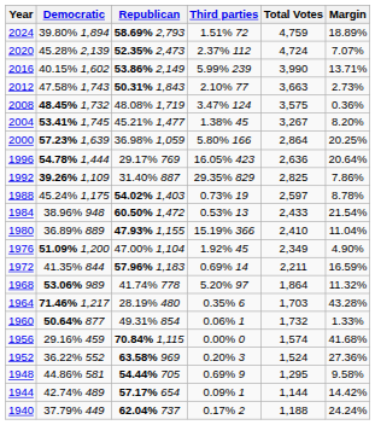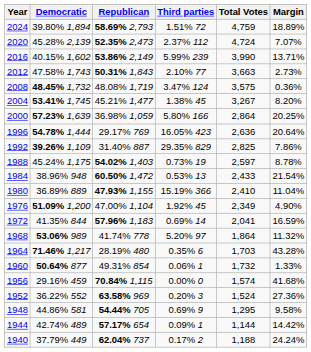 <table class="wikitable mw-collapsible" style="float:center; margin:1em; font-size:95%;">
 <tr style="background:lightgrey;">
 <th>Year</th>
 <th><a href='#'>Democratic</a></th>
 <th><a href='#'>Republican</a></th>
 <th><a href='#'>Third parties</a></th>
 <th>Total Votes</th>
 <th>Margin</th>
 </tr>
 <tr>
 <td align="center" ><a href='#'>2024</a></td>
 <td align="center" >39.80% <em>1,894</em></td>
 <td align="center" ><strong>58.69%</strong> <em>2,793</em></td>
 <td align="center" >1.51% <em>72</em></td>
 <td align="center" >4,759</td>
 <td align="center" >18.89%</td>
 </tr>
 <tr>
 <td align="center" ><a href='#'>2020</a></td>
 <td align="center" >45.28% <em>2,139</em></td>
 <td align="center" ><strong>52.35%</strong> <em>2,473</em></td>
 <td align="center" >2.37% <em>112</em></td>
 <td align="center" >4,724</td>
 <td align="center" >7.07%</td>
 </tr>
 <tr>
 <td align="center" ><a href='#'>2016</a></td>
 <td align="center" >40.15% <em>1,602</em></td>
 <td align="center" ><strong>53.86%</strong> <em>2,149</em></td>
 <td align="center" >5.99% <em>239</em></td>
 <td align="center" >3,990</td>
 <td align="center" >13.71%</td>
 </tr>
 <tr>
 <td align="center" ><a href='#'>2012</a></td>
 <td align="center" >47.58% <em>1,743</em></td>
 <td align="center" ><strong>50.31%</strong> <em>1,843</em></td>
 <td align="center" >2.10% <em>77</em></td>
 <td align="center" >3,663</td>
 <td align="center" >2.73%</td>
 </tr>
 <tr>
 <td align="center" ><a href='#'>2008</a></td>
 <td align="center" ><strong>48.45%</strong> <em>1,732</em></td>
 <td align="center" >48.08% <em>1,719</em></td>
 <td align="center" >3.47% <em>124</em></td>
 <td align="center" >3,575</td>
 <td align="center" >0.36%</td>
 </tr>
 <tr>
 <td align="center" ><a href='#'>2004</a></td>
 <td align="center" ><strong>53.41%</strong> <em>1,745</em></td>
 <td align="center" >45.21% <em>1,477</em></td>
 <td align="center" >1.38% <em>45</em></td>
 <td align="center" >3,267</td>
 <td align="center" >8.20%</td>
 </tr>
 <tr>
 <td align="center" ><a href='#'>2000</a></td>
 <td align="center" ><strong>57.23%</strong> <em>1,639</em></td>
 <td align="center" >36.98% <em>1,059</em></td>
 <td align="center" >5.80% <em>166</em></td>
 <td align="center" >2,864</td>
 <td align="center" >20.25%</td>
 </tr>
 <tr>
 <td align="center" ><a href='#'>1996</a></td>
 <td align="center" ><strong>54.78%</strong> <em>1,444</em></td>
 <td align="center" >29.17% <em>769</em></td>
 <td align="center" >16.05% <em>423</em></td>
 <td align="center" >2,636</td>
 <td align="center" >20.64%</td>
 </tr>
 <tr>
 <td align="center" ><a href='#'>1992</a></td>
 <td align="center" ><strong>39.26%</strong> <em>1,109</em></td>
 <td align="center" >31.40% <em>887</em></td>
 <td align="center" >29.35% <em>829</em></td>
 <td align="center" >2,825</td>
 <td align="center" >7.86%</td>
 </tr>
 <tr>
 <td align="center" ><a href='#'>1988</a></td>
 <td align="center" >45.24% <em>1,175</em></td>
 <td align="center" ><strong>54.02%</strong> <em>1,403</em></td>
 <td align="center" >0.73% <em>19</em></td>
 <td align="center" >2,597</td>
 <td align="center" >8.78%</td>
 </tr>
 <tr>
 <td align="center" ><a href='#'>1984</a></td>
 <td align="center" >38.96% <em>948</em></td>
 <td align="center" ><strong>60.50%</strong> <em>1,472</em></td>
 <td align="center" >0.53% <em>13</em></td>
 <td align="center" >2,433</td>
 <td align="center" >21.54%</td>
 </tr>
 <tr>
 <td align="center" ><a href='#'>1980</a></td>
 <td align="center" >36.89% <em>889</em></td>
 <td align="center" ><strong>47.93%</strong> <em>1,155</em></td>
 <td align="center" >15.19% <em>366</em></td>
 <td align="center" >2,410</td>
 <td align="center" >11.04%</td>
 </tr>
 <tr>
 <td align="center" ><a href='#'>1976</a></td>
 <td align="center" ><strong>51.09%</strong> <em>1,200</em></td>
 <td align="center" >47.00% <em>1,104</em></td>
 <td align="center" >1.92% <em>45</em></td>
 <td align="center" >2,349</td>
 <td align="center" >4.90%</td>
 </tr>
 <tr>
 <td align="center" ><a href='#'>1972</a></td>
 <td align="center" >41.35% <em>844</em></td>
 <td align="center" ><strong>57.96%</strong> <em>1,183</em></td>
 <td align="center" >0.69% <em>14</em></td>
-<td align="center" >2,211</td>
+<td align="center" >2,041</td>
 <td align="center" >16.59%</td>
 </tr>
 <tr>
 <td align="center" ><a href='#'>1968</a></td>
 <td align="center" ><strong>53.06%</strong> <em>989</em></td>
 <td align="center" >41.74% <em>778</em></td>
 <td align="center" >5.20% <em>97</em></td>
 <td align="center" >1,864</td>
 <td align="center" >11.32%</td>
 </tr>
 <tr>
 <td align="center" ><a href='#'>1964</a></td>
 <td align="center" ><strong>71.46%</strong> <em>1,217</em></td>
 <td align="center" >28.19% <em>480</em></td>
 <td align="center" >0.35% <em>6</em></td>
 <td align="center" >1,703</td>
 <td align="center" >43.28%</td>
 </tr>
 <tr>
 <td align="center" ><a href='#'>1960</a></td>
 <td align="center" ><strong>50.64%</strong> <em>877</em></td>
 <td align="center" >49.31% <em>854</em></td>
 <td align="center" >0.06% <em>1</em></td>
 <td align="center" >1,732</td>
 <td align="center" >1.33%</td>
 </tr>
 <tr>
 <td align="center" ><a href='#'>1956</a></td>
 <td align="center" >29.16% <em>459</em></td>
 <td align="center" ><strong>70.84%</strong> <em>1,115</em></td>
 <td align="center" >0.00% <em>0</em></td>
 <td align="center" >1,574</td>
 <td align="center" >41.68%</td>
 </tr>
 <tr>
 <td align="center" ><a href='#'>1952</a></td>
 <td align="center" >36.22% <em>552</em></td>
 <td align="center" ><strong>63.58%</strong> <em>969</em></td>
 <td align="center" >0.20% <em>3</em></td>
 <td align="center" >1,524</td>
 <td align="center" >27.36%</td>
 </tr>
 <tr>
 <td align="center" ><a href='#'>1948</a></td>
 <td align="center" >44.86% <em>581</em></td>
 <td align="center" ><strong>54.44%</strong> <em>705</em></td>
 <td align="center" >0.69% <em>9</em></td>
 <td align="center" >1,295</td>
 <td align="center" >9.58%</td>
 </tr>
 <tr>
 <td align="center" ><a href='#'>1944</a></td>
 <td align="center" >42.74% <em>489</em></td>
 <td align="center" ><strong>57.17%</strong> <em>654</em></td>
 <td align="center" >0.09% <em>1</em></td>
 <td align="center" >1,144</td>
 <td align="center" >14.42%</td>
 </tr>
 <tr>
 <td align="center" ><a href='#'>1940</a></td>
 <td align="center" >37.79% <em>449</em></td>
 <td align="center" ><strong>62.04%</strong> <em>737</em></td>
 <td align="center" >0.17% <em>2</em></td>
 <td align="center" >1,188</td>
 <td align="center" >24.24%</td>
 </tr>
 </table>
